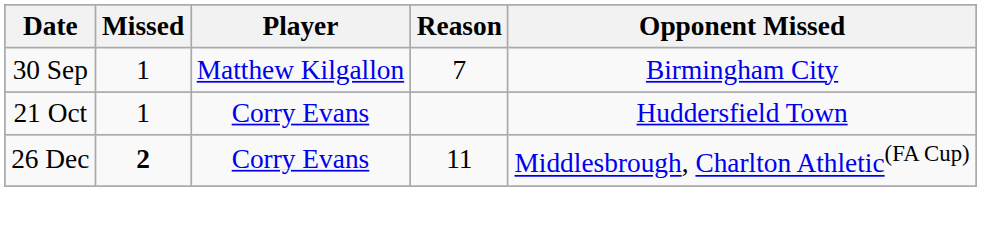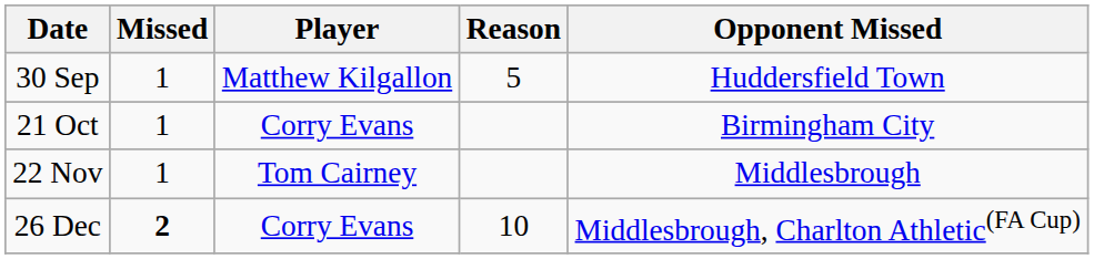 <table class="wikitable" style="text-align: center">
 <tr>
 <th>Date</th>
 <th>Missed</th>
 <th>Player</th>
 <th>Reason</th>
 <th>Opponent Missed</th>
 </tr>
 <tr>
 <td>30 Sep</td>
 <td>1</td>
 <td><a href='#'>Matthew Kilgallon</a></td>
-<td>7 </td>
-<td><a href='#'>Birmingham City</a></td>
+<td>5 </td>
+<td><a href='#'>Huddersfield Town</a></td>
 </tr>
 <tr>
 <td>21 Oct</td>
 <td>1</td>
 <td><a href='#'>Corry Evans</a></td>
 <td></td>
-<td><a href='#'>Huddersfield Town</a></td>
+<td><a href='#'>Birmingham City</a></td>
+</tr>
+<tr>
+<td>22 Nov</td>
+<td>1</td>
+<td><a href='#'>Tom Cairney</a></td>
+<td></td>
+<td><a href='#'>Middlesbrough</a></td>
 </tr>
 <tr>
 <td>26 Dec</td>
 <td><strong>2</strong></td>
 <td><a href='#'>Corry Evans</a></td>
-<td>11 </td>
+<td>10 </td>
 <td><a href='#'>Middlesbrough</a>, <a href='#'>Charlton Athletic</a><sup>(FA Cup)</sup></td>
 </tr>
 </table>
